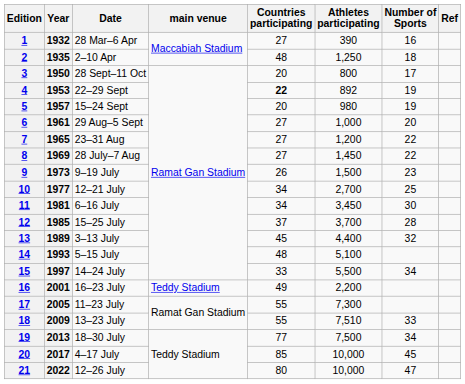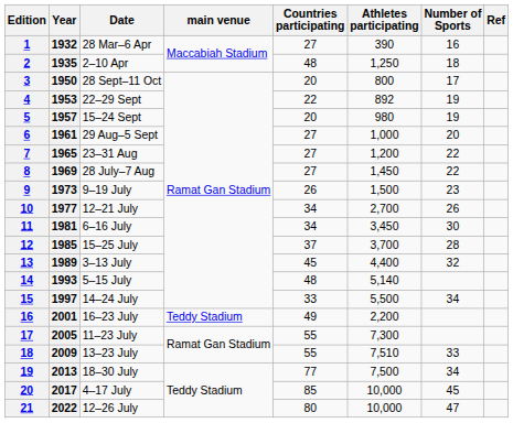 <table class="wikitable sortable" style="text-align:center;">
 <tr>
 <th>Edition</th>
 <th>Year</th>
 <th>Date</th>
 <th>main venue</th>
 <th style="text-align:center;">Countries <br> participating</th>
 <th>Athletes <br> participating</th>
 <th>Number of <br> Sports</th>
 <th>Ref</th>
 </tr>
 <tr>
 <th><a href='#'>1</a></th>
 <th>1932</th>
 <td align=left>28 Mar–6 Apr</td>
 <td align=left rowspan=2><a href='#'>Maccabiah Stadium</a></td>
 <td>27</td>
 <td>390</td>
 <td>16</td>
 <td></td>
 </tr>
 <tr>
 <th><a href='#'>2</a></th>
 <th>1935</th>
 <td align=left>2–10 Apr</td>
 <td>48</td>
 <td>1,250</td>
 <td>18</td>
 <td></td>
 </tr>
 <tr>
 <th><a href='#'>3</a></th>
 <th>1950</th>
 <td align=left>28 Sept–11 Oct</td>
 <td align=left rowspan=13><a href='#'>Ramat Gan Stadium</a></td>
 <td>20</td>
 <td>800</td>
 <td>17</td>
 <td></td>
 </tr>
 <tr>
 <th><a href='#'>4</a></th>
 <th>1953</th>
 <td align=left>22–29 Sept</td>
-<td><strong>22</strong></td>
+<td>22</td>
 <td>892</td>
 <td>19</td>
 <td></td>
 </tr>
 <tr>
 <th><a href='#'>5</a></th>
 <th>1957</th>
 <td align=left>15–24 Sept</td>
 <td>20</td>
 <td>980</td>
 <td>19</td>
 <td></td>
 </tr>
 <tr>
 <th><a href='#'>6</a></th>
 <th>1961</th>
 <td align=left>29 Aug–5 Sept</td>
 <td>27</td>
 <td>1,000</td>
 <td>20</td>
 <td></td>
 </tr>
 <tr>
 <th><a href='#'>7</a></th>
 <th>1965</th>
 <td align=left>23–31 Aug</td>
 <td>27</td>
 <td>1,200</td>
 <td>22</td>
 <td></td>
 </tr>
 <tr>
 <th><a href='#'>8</a></th>
 <th>1969</th>
 <td align=left>28 July–7 Aug</td>
 <td>27</td>
 <td>1,450</td>
 <td>22</td>
 <td></td>
 </tr>
 <tr>
 <th><a href='#'>9</a></th>
 <th>1973</th>
 <td align=left>9–19 July</td>
 <td>26</td>
 <td>1,500</td>
 <td>23</td>
 <td></td>
 </tr>
 <tr>
 <th><a href='#'>10</a></th>
 <th>1977</th>
 <td align=left>12–21 July</td>
 <td>34</td>
 <td>2,700</td>
-<td>25</td>
+<td>26</td>
 <td></td>
 </tr>
 <tr>
 <th><a href='#'>11</a></th>
 <th>1981</th>
 <td align=left>6–16 July</td>
 <td>34</td>
 <td>3,450</td>
 <td>30</td>
 <td></td>
 </tr>
 <tr>
 <th><a href='#'>12</a></th>
 <th>1985</th>
 <td align=left>15–25 July</td>
 <td>37</td>
 <td>3,700</td>
 <td>28</td>
 <td></td>
 </tr>
 <tr>
 <th><a href='#'>13</a></th>
 <th>1989</th>
 <td align=left>3–13 July</td>
 <td>45</td>
 <td>4,400</td>
 <td>32</td>
 <td></td>
 </tr>
 <tr>
 <th><a href='#'>14</a></th>
 <th>1993</th>
 <td align=left>5–15 July</td>
 <td>48</td>
-<td>5,100</td>
+<td>5,140</td>
 <td></td>
 <td></td>
 </tr>
 <tr>
 <th><a href='#'>15</a></th>
 <th>1997</th>
 <td align=left>14–24 July</td>
 <td>33</td>
 <td>5,500</td>
 <td>34</td>
 <td></td>
 </tr>
 <tr>
 <th><a href='#'>16</a></th>
 <th>2001</th>
 <td align=left>16–23 July</td>
 <td align=left><a href='#'>Teddy Stadium</a></td>
 <td>49</td>
 <td>2,200</td>
 <td></td>
 <td></td>
 </tr>
 <tr>
 <th><a href='#'>17</a></th>
 <th>2005</th>
 <td align=left>11–23 July</td>
 <td align=left rowspan=2>Ramat Gan Stadium</td>
 <td>55</td>
 <td>7,300</td>
 <td></td>
 <td></td>
 </tr>
 <tr>
 <th><a href='#'>18</a></th>
 <th>2009</th>
 <td align=left>13–23 July</td>
 <td>55</td>
 <td>7,510</td>
 <td>33</td>
 <td></td>
 </tr>
 <tr>
 <th><a href='#'>19</a></th>
 <th>2013</th>
 <td align=left>18–30 July</td>
 <td align=left rowspan=3>Teddy Stadium</td>
 <td>77</td>
 <td>7,500</td>
 <td>34</td>
 <td></td>
 </tr>
 <tr>
 <th><a href='#'>20</a></th>
 <th>2017</th>
 <td align=left>4–17 July</td>
 <td>85</td>
 <td>10,000</td>
 <td>45</td>
 <td></td>
 </tr>
 <tr>
 <th><a href='#'>21</a></th>
 <th>2022</th>
 <td align=left>12–26 July</td>
 <td>80</td>
 <td>10,000</td>
 <td>47</td>
 <td></td>
 </tr>
 </table>
